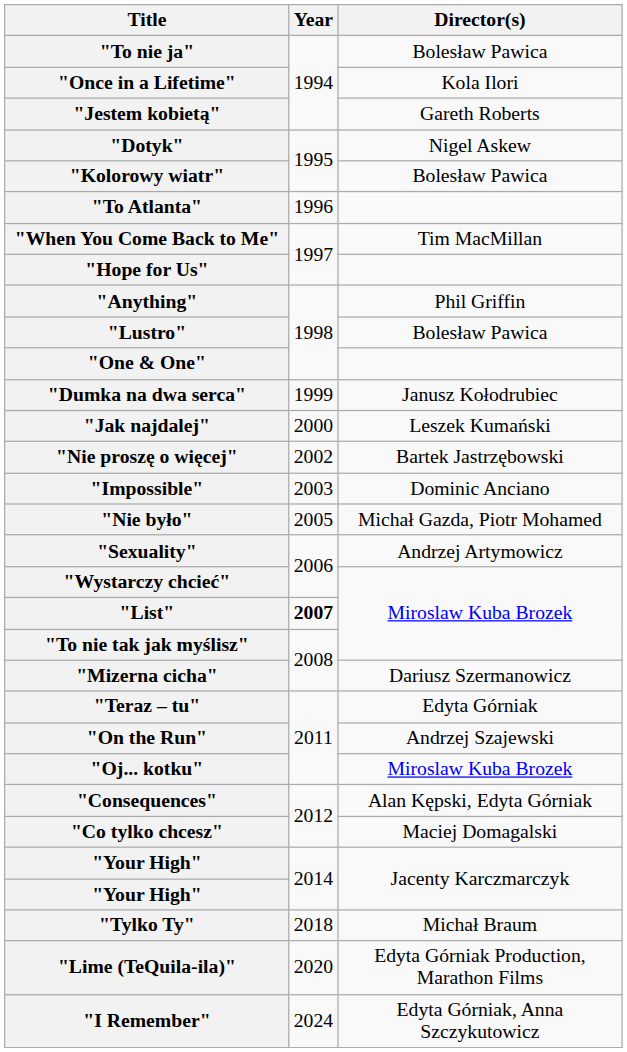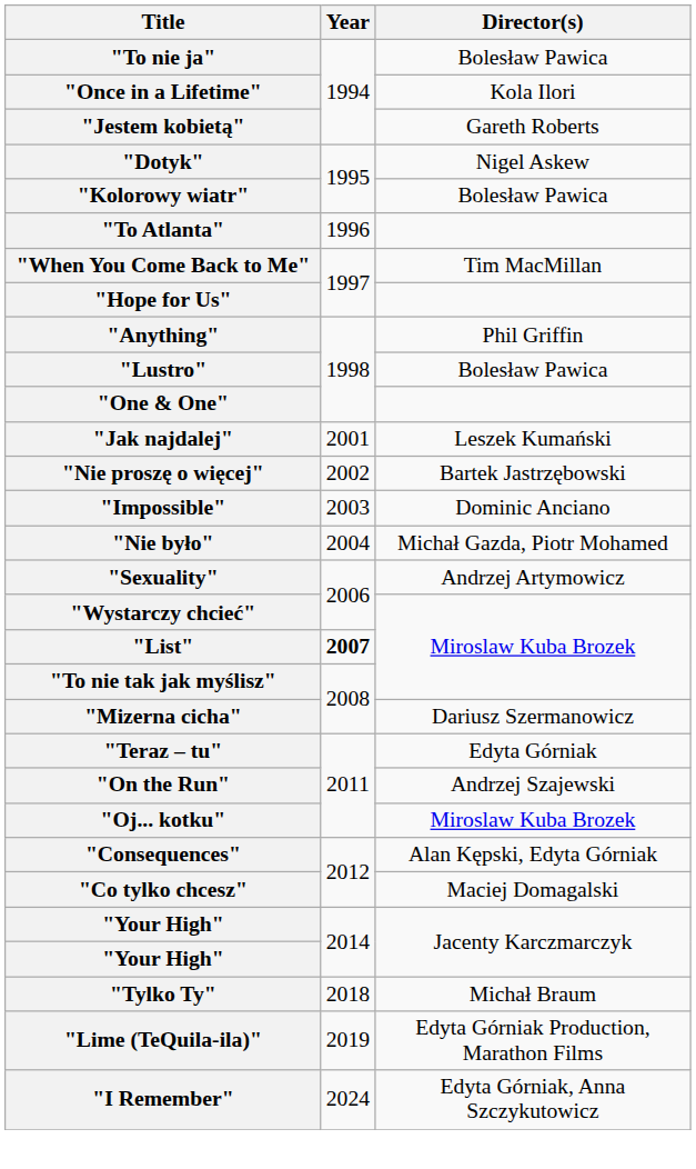 <table class="wikitable plainrowheaders" style="text-align:center;">
 <tr>
 <th scope="col" style="width:14em;">Title</th>
 <th scope="col">Year</th>
 <th scope="col" style="width:14em;">Director(s)</th>
 </tr>
 <tr>
 <th scope="row">"To nie ja"</th>
 <td rowspan="3">1994</td>
 <td>Bolesław Pawica</td>
 </tr>
 <tr>
 <th scope="row">"Once in a Lifetime"</th>
 <td>Kola Ilori</td>
 </tr>
 <tr>
 <th scope="row">"Jestem kobietą"</th>
 <td>Gareth Roberts</td>
 </tr>
 <tr>
 <th scope="row">"Dotyk"</th>
 <td rowspan="2">1995</td>
 <td>Nigel Askew</td>
 </tr>
 <tr>
 <th scope="row">"Kolorowy wiatr"</th>
 <td>Bolesław Pawica</td>
 </tr>
 <tr>
 <th scope="row">"To Atlanta"</th>
 <td>1996</td>
 <td></td>
 </tr>
 <tr>
 <th scope="row">"When You Come Back to Me"</th>
 <td rowspan="2">1997</td>
 <td>Tim MacMillan</td>
 </tr>
 <tr>
 <th scope="row">"Hope for Us"</th>
 <td></td>
 </tr>
 <tr>
 <th scope="row">"Anything"</th>
 <td rowspan="3">1998</td>
 <td>Phil Griffin</td>
 </tr>
 <tr>
 <th scope="row">"Lustro"</th>
 <td>Bolesław Pawica</td>
 </tr>
 <tr>
 <th scope="row">"One & One"</th>
 <td></td>
 </tr>
 <tr>
-<th scope="row">"Dumka na dwa serca"</th>
-<td>1999</td>
-<td>Janusz Kołodrubiec</td>
-</tr>
-<tr>
 <th scope="row">"Jak najdalej"</th>
-<td>2000</td>
+<td>2001</td>
 <td>Leszek Kumański</td>
 </tr>
 <tr>
 <th scope="row">"Nie proszę o więcej"</th>
 <td>2002</td>
 <td>Bartek Jastrzębowski</td>
 </tr>
 <tr>
 <th scope="row">"Impossible"</th>
 <td>2003</td>
 <td>Dominic Anciano</td>
 </tr>
 <tr>
 <th scope="row">"Nie było"</th>
-<td>2005</td>
+<td>2004</td>
 <td>Michał Gazda, Piotr Mohamed</td>
 </tr>
 <tr>
 <th scope="row">"Sexuality"</th>
 <td rowspan="2">2006</td>
 <td>Andrzej Artymowicz</td>
 </tr>
 <tr>
 <th scope="row">"Wystarczy chcieć"</th>
 <td rowspan="3"><a href='#'>Miroslaw Kuba Brozek</a></td>
 </tr>
 <tr>
 <th scope="row">"List"</th>
 <td><strong>2007</strong></td>
 </tr>
 <tr>
 <th scope="row">"To nie tak jak myślisz"</th>
 <td rowspan="2">2008</td>
 </tr>
 <tr>
 <th scope="row">"Mizerna cicha"</th>
 <td>Dariusz Szermanowicz</td>
 </tr>
 <tr>
 <th scope="row">"Teraz – tu"</th>
 <td rowspan="3">2011</td>
 <td>Edyta Górniak</td>
 </tr>
 <tr>
 <th scope="row">"On the Run"</th>
 <td>Andrzej Szajewski</td>
 </tr>
 <tr>
 <th scope="row">"Oj... kotku"</th>
 <td><a href='#'>Miroslaw Kuba Brozek</a></td>
 </tr>
 <tr>
 <th scope="row">"Consequences"</th>
 <td rowspan="2">2012</td>
 <td>Alan Kępski, Edyta Górniak</td>
 </tr>
 <tr>
 <th scope="row">"Co tylko chcesz"</th>
 <td>Maciej Domagalski</td>
 </tr>
 <tr>
 <th scope="row">"Your High" </th>
 <td rowspan="2">2014</td>
 <td rowspan="2">Jacenty Karczmarczyk</td>
 </tr>
 <tr>
 <th scope="row">"Your High" </th>
 </tr>
 <tr>
 <th scope="row">"Tylko Ty"</th>
 <td>2018</td>
 <td>Michał Braum</td>
 </tr>
 <tr>
 <th scope="row">"Lime (TeQuila-ila)"</th>
-<td>2020</td>
+<td>2019</td>
 <td>Edyta Górniak Production, Marathon Films</td>
 </tr>
 <tr>
 <th scope="row">"I Remember"</th>
 <td>2024</td>
 <td>Edyta Górniak, Anna Szczykutowicz</td>
 </tr>
 </table>
